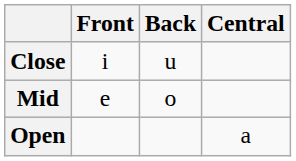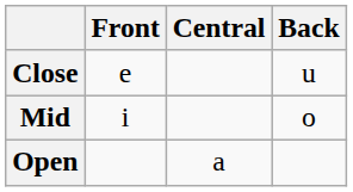 <table class="wikitable">
 <tr>
 <th></th>
 <th>Front</th>
+<th>Central</th>
 <th>Back</th>
-<th>Central</th>
 </tr>
 <tr align=center>
 <th>Close</th>
-<td>i </td>
+<td>e </td>
+<td></td>
 <td>u </td>
-<td></td>
 </tr>
 <tr align=center>
 <th>Mid</th>
-<td>e </td>
+<td>i </td>
+<td></td>
 <td>o </td>
-<td></td>
 </tr>
 <tr align=center>
 <th>Open</th>
 <td></td>
+<td>a </td>
 <td></td>
-<td>a </td>
 </tr>
 </table>
